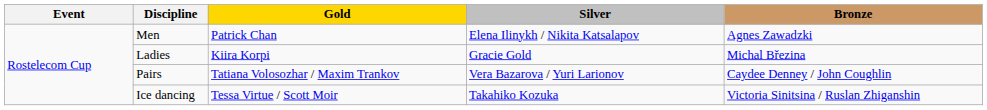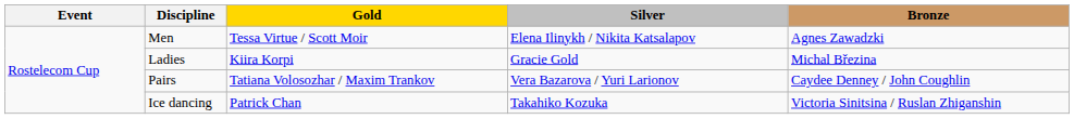 <table class="wikitable" width="98%">
 <tr>
 <th width="10%">Event</th>
 <th width="5%">Discipline</th>
 <td width = "20%" align=center bgcolor=gold><strong>Gold</strong></td>
 <td width = "20%" align=center bgcolor=silver><strong>Silver</strong></td>
 <td width = "20%" align=center bgcolor=cc9966><strong>Bronze</strong></td>
 </tr>
 <tr>
 <td rowspan=4><a href='#'>Rostelecom Cup</a></td>
 <td>Men</td>
-<td> <a href='#'>Patrick Chan</a></td>
+<td> <a href='#'>Tessa Virtue</a> / <a href='#'>Scott Moir</a></td>
 <td> <a href='#'>Elena Ilinykh</a> / <a href='#'>Nikita Katsalapov</a></td>
 <td> <a href='#'>Agnes Zawadzki</a></td>
 </tr>
 <tr>
 <td>Ladies</td>
 <td> <a href='#'>Kiira Korpi</a></td>
 <td> <a href='#'>Gracie Gold</a></td>
 <td> <a href='#'>Michal Březina</a></td>
 </tr>
 <tr>
 <td>Pairs</td>
 <td> <a href='#'>Tatiana Volosozhar</a> / <a href='#'>Maxim Trankov</a></td>
 <td> <a href='#'>Vera Bazarova</a> / <a href='#'>Yuri Larionov</a></td>
 <td> <a href='#'>Caydee Denney</a> / <a href='#'>John Coughlin</a></td>
 </tr>
 <tr>
 <td>Ice dancing</td>
-<td> <a href='#'>Tessa Virtue</a> / <a href='#'>Scott Moir</a></td>
+<td> <a href='#'>Patrick Chan</a></td>
 <td> <a href='#'>Takahiko Kozuka</a></td>
 <td> <a href='#'>Victoria Sinitsina</a> / <a href='#'>Ruslan Zhiganshin</a></td>
 </tr>
 </table>
